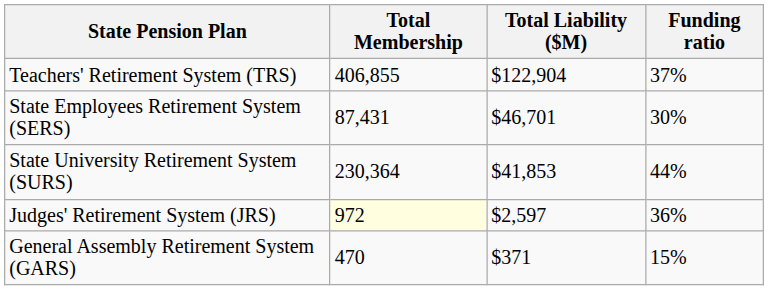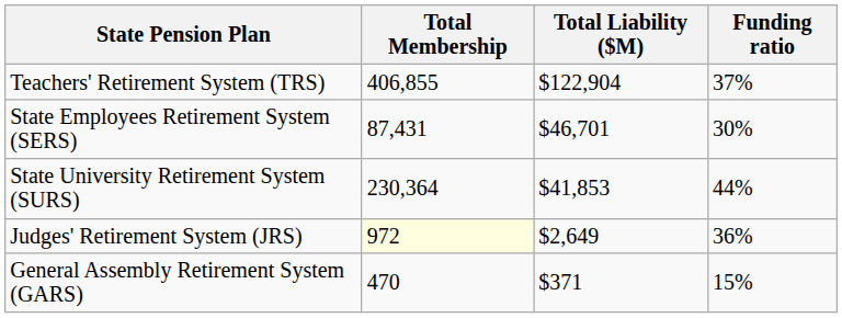 <table class="wikitable">
 <tr>
 <th>State Pension Plan</th>
 <th>Total Membership</th>
 <th>Total Liability ($M)</th>
 <th>Funding ratio</th>
 </tr>
 <tr>
 <td>Teachers' Retirement System (TRS)</td>
 <td>406,855</td>
 <td>$122,904</td>
 <td>37%</td>
 </tr>
 <tr>
 <td>State Employees Retirement System (SERS)</td>
 <td>87,431</td>
 <td>$46,701</td>
 <td>30%</td>
 </tr>
 <tr>
 <td>State University Retirement System (SURS)</td>
 <td>230,364</td>
 <td>$41,853</td>
 <td>44%</td>
 </tr>
 <tr>
 <td>Judges' Retirement System (JRS)</td>
 <td style="background: lightyellow;">972</td>
-<td>$2,597</td>
+<td>$2,649</td>
 <td>36%</td>
 </tr>
 <tr>
 <td>General Assembly Retirement System (GARS)</td>
 <td>470</td>
 <td>$371</td>
 <td>15%</td>
 </tr>
 </table>
